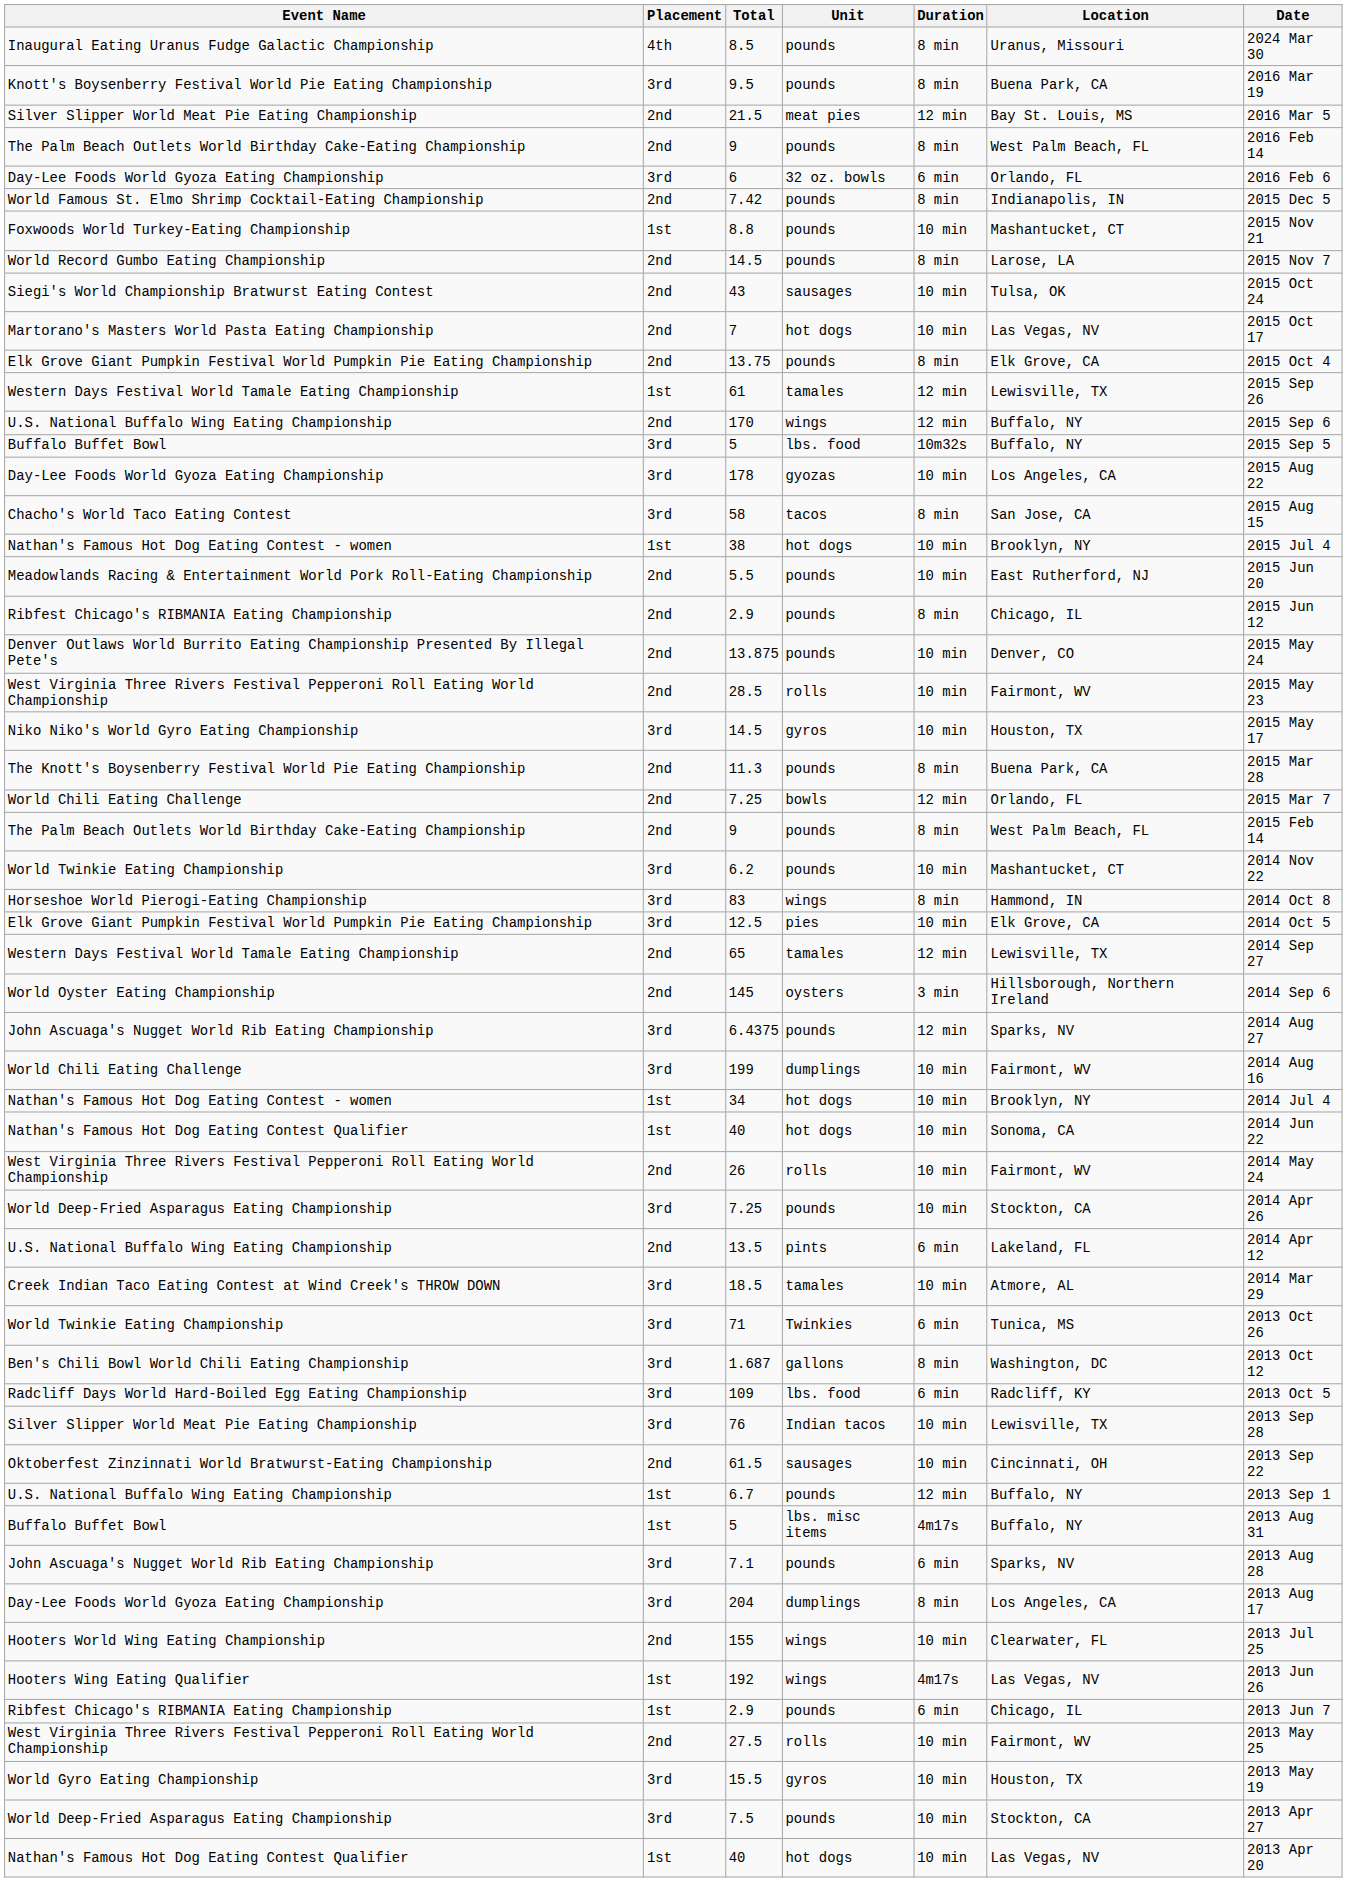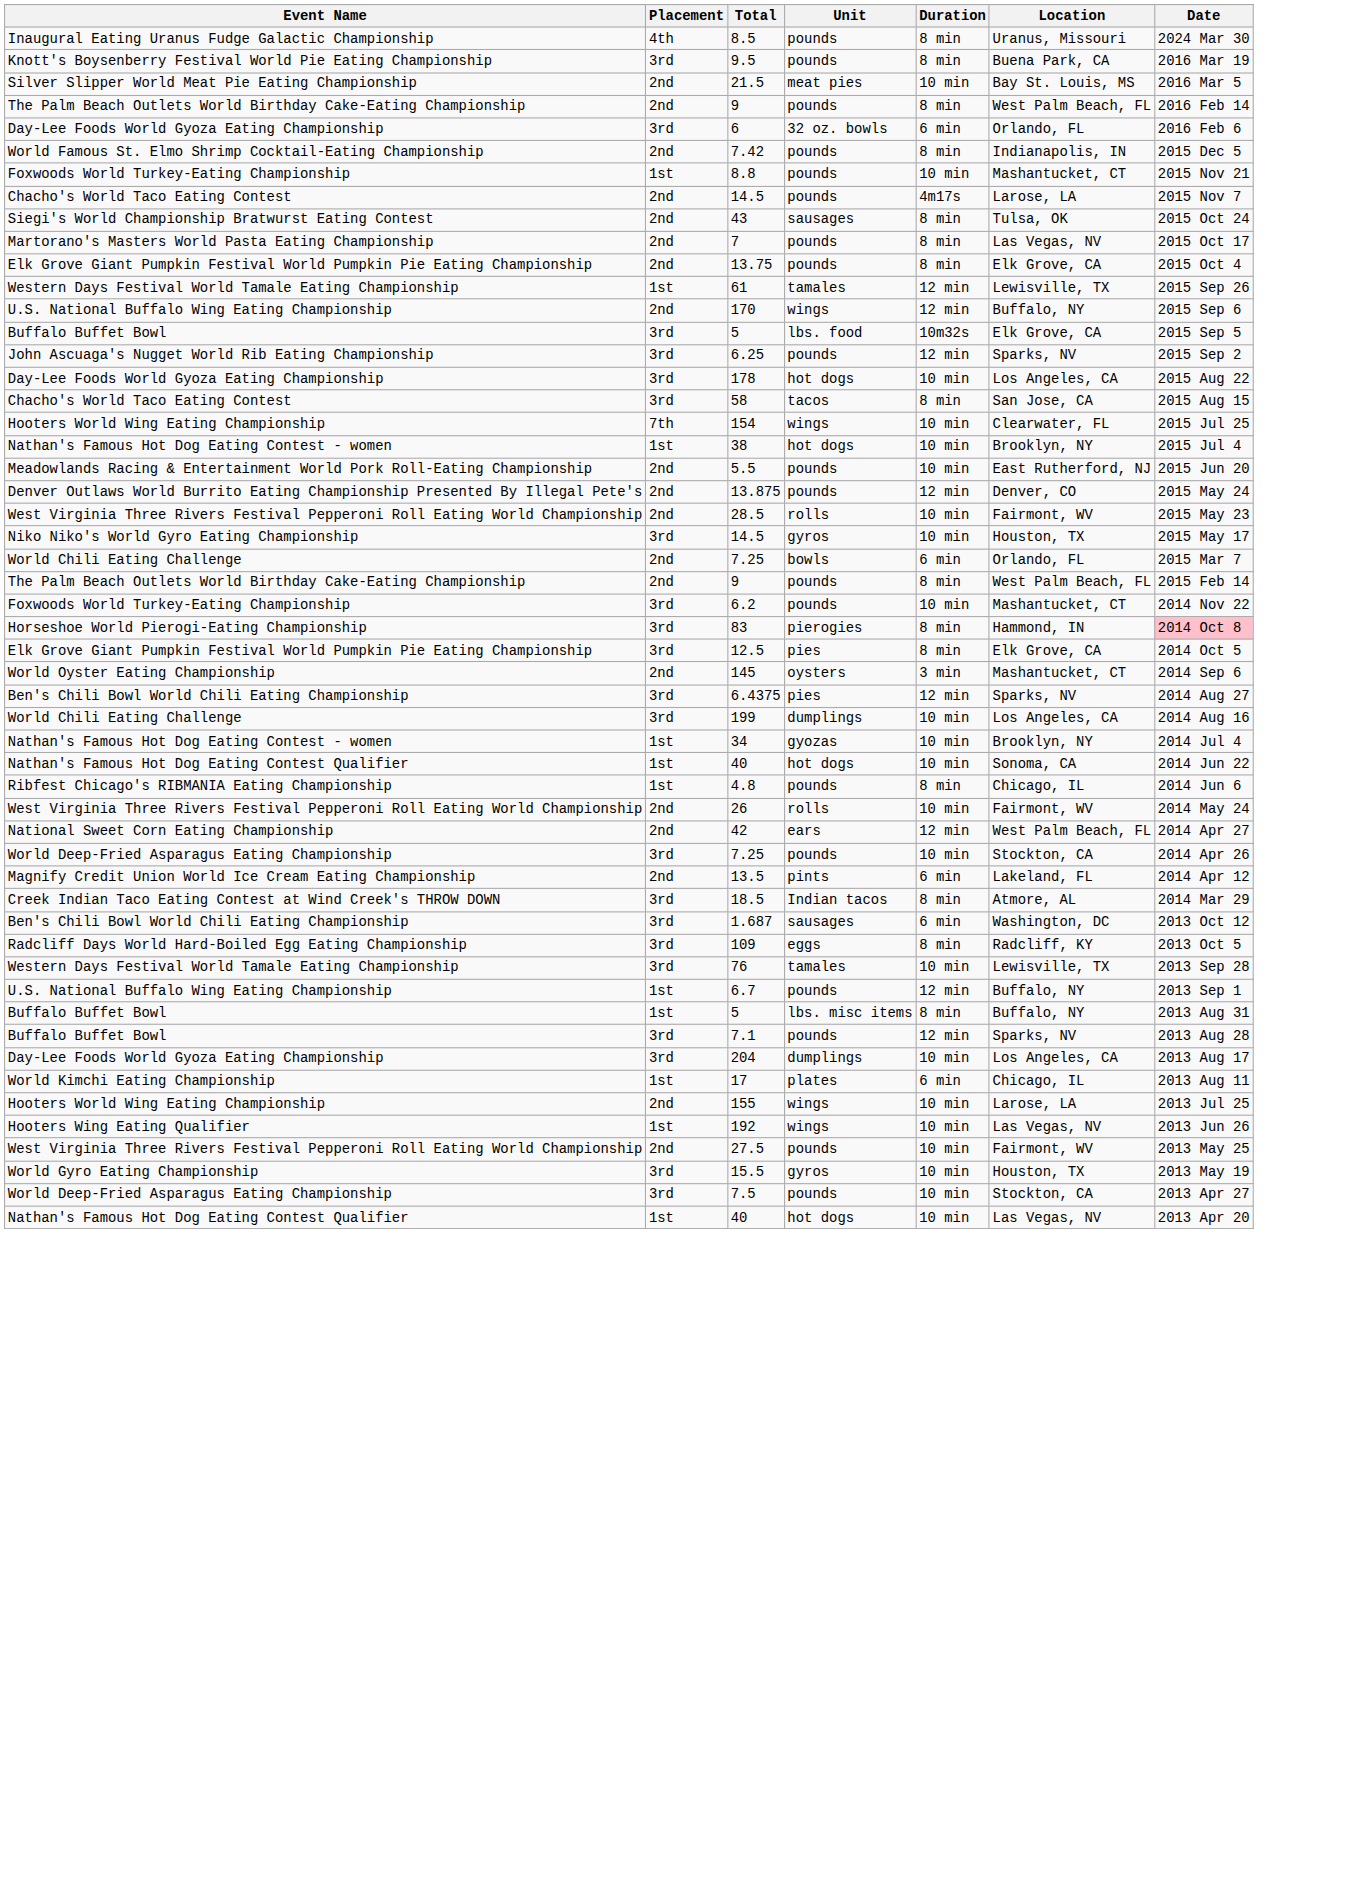 <table class="wikitable sortable">
 <tr>
 <th><strong>Event  Name</strong></th>
 <th><strong>Placement</strong></th>
 <th><strong>Total</strong></th>
 <th><strong>Unit</strong></th>
 <th><strong>Duration</strong></th>
 <th><strong>Location</strong></th>
 <th><strong>Date</strong></th>
 </tr>
 <tr>
 <td>Inaugural Eating Uranus Fudge Galactic Championship</td>
 <td>4th</td>
 <td>8.5</td>
 <td>pounds</td>
 <td>8 min</td>
 <td>Uranus, Missouri</td>
 <td>2024 Mar 30</td>
 </tr>
 <tr>
 <td>Knott's Boysenberry Festival  World Pie Eating Championship</td>
 <td>3rd</td>
 <td>9.5</td>
 <td>pounds</td>
 <td>8 min</td>
 <td>Buena Park, CA</td>
 <td>2016 Mar 19</td>
 </tr>
 <tr>
 <td>Silver Slipper World Meat Pie Eating Championship</td>
 <td>2nd</td>
 <td>21.5</td>
 <td>meat pies</td>
-<td>12 min</td>
+<td>10 min</td>
 <td>Bay St. Louis, MS</td>
 <td>2016 Mar 5</td>
 </tr>
 <tr>
 <td>The Palm Beach Outlets World  Birthday Cake-Eating Championship</td>
 <td>2nd</td>
 <td>9</td>
 <td>pounds</td>
 <td>8 min</td>
 <td>West Palm Beach, FL</td>
 <td>2016 Feb 14</td>
 </tr>
 <tr>
 <td>Day-Lee Foods World Gyoza  Eating Championship</td>
 <td>3rd</td>
 <td>6</td>
 <td>32 oz. bowls</td>
 <td>6 min</td>
 <td>Orlando, FL</td>
 <td>2016 Feb 6</td>
 </tr>
 <tr>
 <td>World Famous St. Elmo Shrimp  Cocktail-Eating Championship</td>
 <td>2nd</td>
 <td>7.42</td>
 <td>pounds</td>
 <td>8 min</td>
 <td>Indianapolis, IN</td>
 <td>2015 Dec 5</td>
 </tr>
 <tr>
 <td>Foxwoods World Turkey-Eating  Championship</td>
 <td>1st</td>
 <td>8.8</td>
 <td>pounds</td>
 <td>10 min</td>
 <td>Mashantucket, CT</td>
 <td>2015 Nov 21</td>
 </tr>
 <tr>
-<td>World Record Gumbo Eating  Championship</td>
+<td>Chacho's World Taco Eating  Contest</td>
 <td>2nd</td>
 <td>14.5</td>
 <td>pounds</td>
-<td>8 min</td>
+<td>4m17s</td>
 <td>Larose, LA</td>
 <td>2015 Nov 7</td>
 </tr>
 <tr>
 <td>Siegi's World Championship  Bratwurst Eating Contest</td>
 <td>2nd</td>
 <td>43</td>
 <td>sausages</td>
-<td>10 min</td>
+<td>8 min</td>
 <td>Tulsa, OK</td>
 <td>2015 Oct 24</td>
 </tr>
 <tr>
 <td>Martorano's Masters World  Pasta Eating Championship</td>
 <td>2nd</td>
 <td>7</td>
-<td>hot dogs</td>
-<td>10 min</td>
+<td>pounds</td>
+<td>8 min</td>
 <td>Las Vegas, NV</td>
 <td>2015 Oct 17</td>
 </tr>
 <tr>
 <td>Elk Grove Giant Pumpkin  Festival World Pumpkin Pie Eating Championship</td>
 <td>2nd</td>
 <td>13.75</td>
 <td>pounds</td>
 <td>8 min</td>
 <td>Elk Grove, CA</td>
 <td>2015 Oct 4</td>
 </tr>
 <tr>
 <td>Western Days Festival World  Tamale Eating Championship</td>
 <td>1st</td>
 <td>61</td>
 <td>tamales</td>
 <td>12 min</td>
 <td>Lewisville, TX</td>
 <td>2015 Sep 26</td>
 </tr>
 <tr>
 <td>U.S. National Buffalo Wing  Eating Championship</td>
 <td>2nd</td>
 <td>170</td>
 <td>wings</td>
 <td>12 min</td>
 <td>Buffalo, NY</td>
 <td>2015 Sep 6</td>
 </tr>
 <tr>
 <td>Buffalo Buffet Bowl</td>
 <td>3rd</td>
 <td>5</td>
 <td>lbs. food</td>
 <td>10m32s</td>
-<td>Buffalo, NY</td>
+<td>Elk Grove, CA</td>
 <td>2015 Sep 5</td>
+</tr>
+<tr>
+<td>John Ascuaga's Nugget World  Rib Eating Championship</td>
+<td>3rd</td>
+<td>6.25</td>
+<td>pounds</td>
+<td>12 min</td>
+<td>Sparks, NV</td>
+<td>2015 Sep 2</td>
 </tr>
 <tr>
 <td>Day-Lee Foods World Gyoza  Eating Championship</td>
 <td>3rd</td>
 <td>178</td>
-<td>gyozas</td>
+<td>hot dogs</td>
 <td>10 min</td>
 <td>Los Angeles, CA</td>
 <td>2015 Aug 22</td>
 </tr>
 <tr>
 <td>Chacho's World Taco Eating  Contest</td>
 <td>3rd</td>
 <td>58</td>
 <td>tacos</td>
 <td>8 min</td>
 <td>San Jose, CA</td>
 <td>2015 Aug 15</td>
+</tr>
+<tr>
+<td>Hooters World Wing Eating  Championship</td>
+<td>7th</td>
+<td>154</td>
+<td>wings</td>
+<td>10 min</td>
+<td>Clearwater, FL</td>
+<td>2015 Jul 25</td>
 </tr>
 <tr>
 <td>Nathan's Famous Hot Dog Eating  Contest - women</td>
 <td>1st</td>
 <td>38</td>
 <td>hot dogs</td>
 <td>10 min</td>
 <td>Brooklyn, NY</td>
 <td>2015 Jul 4</td>
 </tr>
 <tr>
 <td>Meadowlands Racing &  Entertainment World Pork Roll-Eating Championship</td>
 <td>2nd</td>
 <td>5.5</td>
 <td>pounds</td>
 <td>10 min</td>
 <td>East Rutherford, NJ</td>
 <td>2015 Jun 20</td>
 </tr>
 <tr>
-<td>Ribfest Chicago's RIBMANIA  Eating Championship</td>
-<td>2nd</td>
-<td>2.9</td>
-<td>pounds</td>
-<td>8 min</td>
-<td>Chicago, IL</td>
-<td>2015 Jun 12</td>
-</tr>
-<tr>
 <td>Denver Outlaws World  Burrito Eating Championship Presented By Illegal Pete's</td>
 <td>2nd</td>
 <td>13.875</td>
 <td>pounds</td>
-<td>10 min</td>
+<td>12 min</td>
 <td>Denver, CO</td>
 <td>2015 May 24</td>
 </tr>
 <tr>
 <td>West Virginia Three Rivers  Festival Pepperoni Roll Eating World Championship</td>
 <td>2nd</td>
 <td>28.5</td>
 <td>rolls</td>
 <td>10 min</td>
 <td>Fairmont, WV</td>
 <td>2015 May 23</td>
 </tr>
 <tr>
 <td>Niko Niko's World Gyro Eating  Championship</td>
 <td>3rd</td>
 <td>14.5</td>
 <td>gyros</td>
 <td>10 min</td>
 <td>Houston, TX</td>
 <td>2015 May 17</td>
 </tr>
 <tr>
-<td>The Knott's Boysenberry  Festival World Pie Eating Championship</td>
-<td>2nd</td>
-<td>11.3</td>
-<td>pounds</td>
-<td>8 min</td>
-<td>Buena Park, CA</td>
-<td>2015 Mar 28</td>
-</tr>
-<tr>
 <td>World Chili Eating Challenge</td>
 <td>2nd</td>
 <td>7.25</td>
 <td>bowls</td>
-<td>12 min</td>
+<td>6 min</td>
 <td>Orlando, FL</td>
 <td>2015 Mar 7</td>
 </tr>
 <tr>
 <td>The Palm Beach Outlets World  Birthday Cake-Eating Championship</td>
 <td>2nd</td>
 <td>9</td>
 <td>pounds</td>
 <td>8 min</td>
 <td>West Palm Beach, FL</td>
 <td>2015 Feb 14</td>
 </tr>
 <tr>
-<td>World Twinkie Eating  Championship</td>
+<td>Foxwoods World Turkey-Eating  Championship</td>
 <td>3rd</td>
 <td>6.2</td>
 <td>pounds</td>
 <td>10 min</td>
 <td>Mashantucket, CT</td>
 <td>2014 Nov 22</td>
 </tr>
 <tr>
 <td>Horseshoe World Pierogi-Eating  Championship</td>
 <td>3rd</td>
 <td>83</td>
-<td>wings</td>
+<td>pierogies</td>
 <td>8 min</td>
 <td>Hammond, IN</td>
-<td>2014 Oct 8</td>
+<td style="background: pink;">2014 Oct 8</td>
 </tr>
 <tr>
 <td>Elk Grove Giant Pumpkin  Festival World Pumpkin Pie Eating Championship</td>
 <td>3rd</td>
 <td>12.5</td>
 <td>pies</td>
-<td>10 min</td>
+<td>8 min</td>
 <td>Elk Grove, CA</td>
 <td>2014 Oct 5</td>
-</tr>
-<tr>
-<td>Western Days Festival World  Tamale Eating Championship</td>
-<td>2nd</td>
-<td>65</td>
-<td>tamales</td>
-<td>12 min</td>
-<td>Lewisville, TX</td>
-<td>2014 Sep 27</td>
 </tr>
 <tr>
 <td>World Oyster Eating  Championship</td>
 <td>2nd</td>
 <td>145</td>
 <td>oysters</td>
 <td>3 min</td>
-<td>Hillsborough, Northern Ireland</td>
+<td>Mashantucket, CT</td>
 <td>2014 Sep 6</td>
 </tr>
 <tr>
-<td>John Ascuaga's Nugget World  Rib Eating Championship</td>
+<td>Ben's Chili Bowl World Chili  Eating Championship</td>
 <td>3rd</td>
 <td>6.4375</td>
-<td>pounds</td>
+<td>pies</td>
 <td>12 min</td>
 <td>Sparks, NV</td>
 <td>2014 Aug 27</td>
 </tr>
 <tr>
 <td>World Chili Eating Challenge</td>
 <td>3rd</td>
 <td>199</td>
 <td>dumplings</td>
 <td>10 min</td>
-<td>Fairmont, WV</td>
+<td>Los Angeles, CA</td>
 <td>2014 Aug 16</td>
 </tr>
 <tr>
 <td>Nathan's Famous Hot Dog Eating  Contest - women</td>
 <td>1st</td>
 <td>34</td>
-<td>hot dogs</td>
+<td>gyozas</td>
 <td>10 min</td>
 <td>Brooklyn, NY</td>
 <td>2014 Jul 4</td>
 </tr>
 <tr>
 <td>Nathan's Famous Hot Dog Eating  Contest Qualifier</td>
 <td>1st</td>
 <td>40</td>
 <td>hot dogs</td>
 <td>10 min</td>
 <td>Sonoma, CA</td>
 <td>2014 Jun 22</td>
 </tr>
 <tr>
+<td>Ribfest Chicago's RIBMANIA  Eating Championship</td>
+<td>1st</td>
+<td>4.8</td>
+<td>pounds</td>
+<td>8 min</td>
+<td>Chicago, IL</td>
+<td>2014 Jun 6</td>
+</tr>
+<tr>
 <td>West Virginia Three Rivers  Festival Pepperoni Roll Eating World Championship</td>
 <td>2nd</td>
 <td>26</td>
 <td>rolls</td>
 <td>10 min</td>
 <td>Fairmont, WV</td>
 <td>2014 May 24</td>
+</tr>
+<tr>
+<td>National Sweet Corn Eating  Championship</td>
+<td>2nd</td>
+<td>42</td>
+<td>ears</td>
+<td>12 min</td>
+<td>West Palm Beach, FL</td>
+<td>2014 Apr 27</td>
 </tr>
 <tr>
 <td>World Deep-Fried Asparagus  Eating Championship</td>
 <td>3rd</td>
 <td>7.25</td>
 <td>pounds</td>
 <td>10 min</td>
 <td>Stockton, CA</td>
 <td>2014 Apr 26</td>
 </tr>
 <tr>
-<td>U.S. National Buffalo Wing  Eating Championship</td>
+<td>Magnify Credit Union World  Ice Cream Eating Championship</td>
 <td>2nd</td>
 <td>13.5</td>
 <td>pints</td>
 <td>6 min</td>
 <td>Lakeland, FL</td>
 <td>2014 Apr 12</td>
 </tr>
 <tr>
 <td>Creek Indian Taco Eating  Contest at Wind Creek's THROW DOWN</td>
 <td>3rd</td>
 <td>18.5</td>
-<td>tamales</td>
-<td>10 min</td>
+<td>Indian tacos</td>
+<td>8 min</td>
 <td>Atmore, AL</td>
 <td>2014 Mar 29</td>
-</tr>
-<tr>
-<td>World Twinkie Eating  Championship</td>
-<td>3rd</td>
-<td>71</td>
-<td>Twinkies</td>
-<td>6 min</td>
-<td>Tunica, MS</td>
-<td>2013 Oct 26</td>
 </tr>
 <tr>
 <td>Ben's Chili Bowl World Chili  Eating Championship</td>
 <td>3rd</td>
 <td>1.687</td>
-<td>gallons</td>
-<td>8 min</td>
+<td>sausages</td>
+<td>6 min</td>
 <td>Washington, DC</td>
 <td>2013 Oct 12</td>
 </tr>
 <tr>
 <td>Radcliff Days World  Hard-Boiled Egg Eating Championship</td>
 <td>3rd</td>
 <td>109</td>
-<td>lbs. food</td>
-<td>6 min</td>
+<td>eggs</td>
+<td>8 min</td>
 <td>Radcliff, KY</td>
 <td>2013 Oct 5</td>
 </tr>
 <tr>
-<td>Silver Slipper World Meat Pie Eating Championship</td>
+<td>Western Days Festival World  Tamale Eating Championship</td>
 <td>3rd</td>
 <td>76</td>
-<td>Indian tacos</td>
+<td>tamales</td>
 <td>10 min</td>
 <td>Lewisville, TX</td>
 <td>2013 Sep 28</td>
-</tr>
-<tr>
-<td>Oktoberfest Zinzinnati World  Bratwurst-Eating Championship</td>
-<td>2nd</td>
-<td>61.5</td>
-<td>sausages</td>
-<td>10 min</td>
-<td>Cincinnati, OH</td>
-<td>2013 Sep 22</td>
 </tr>
 <tr>
 <td>U.S. National Buffalo Wing  Eating Championship</td>
 <td>1st</td>
 <td>6.7</td>
 <td>pounds</td>
 <td>12 min</td>
 <td>Buffalo, NY</td>
 <td>2013 Sep 1</td>
 </tr>
 <tr>
 <td>Buffalo Buffet Bowl</td>
 <td>1st</td>
 <td>5</td>
 <td>lbs. misc items</td>
-<td>4m17s</td>
+<td>8 min</td>
 <td>Buffalo, NY</td>
 <td>2013 Aug 31</td>
 </tr>
 <tr>
-<td>John Ascuaga's Nugget World  Rib Eating Championship</td>
+<td>Buffalo Buffet Bowl</td>
 <td>3rd</td>
 <td>7.1</td>
 <td>pounds</td>
-<td>6 min</td>
+<td>12 min</td>
 <td>Sparks, NV</td>
 <td>2013 Aug 28</td>
 </tr>
 <tr>
 <td>Day-Lee Foods World Gyoza  Eating Championship</td>
 <td>3rd</td>
 <td>204</td>
 <td>dumplings</td>
-<td>8 min</td>
+<td>10 min</td>
 <td>Los Angeles, CA</td>
 <td>2013 Aug 17</td>
+</tr>
+<tr>
+<td>World Kimchi Eating  Championship</td>
+<td>1st</td>
+<td>17</td>
+<td>plates</td>
+<td>6 min</td>
+<td>Chicago, IL</td>
+<td>2013 Aug 11</td>
 </tr>
 <tr>
 <td>Hooters World Wing Eating  Championship</td>
 <td>2nd</td>
 <td>155</td>
 <td>wings</td>
 <td>10 min</td>
-<td>Clearwater, FL</td>
+<td>Larose, LA</td>
 <td>2013 Jul 25</td>
 </tr>
 <tr>
 <td>Hooters Wing Eating Qualifier</td>
 <td>1st</td>
 <td>192</td>
 <td>wings</td>
-<td>4m17s</td>
+<td>10 min</td>
 <td>Las Vegas, NV</td>
 <td>2013 Jun 26</td>
-</tr>
-<tr>
-<td>Ribfest Chicago's RIBMANIA  Eating Championship</td>
-<td>1st</td>
-<td>2.9</td>
-<td>pounds</td>
-<td>6 min</td>
-<td>Chicago, IL</td>
-<td>2013 Jun 7</td>
 </tr>
 <tr>
 <td>West Virginia Three Rivers  Festival Pepperoni Roll Eating World Championship</td>
 <td>2nd</td>
 <td>27.5</td>
-<td>rolls</td>
+<td>pounds</td>
 <td>10 min</td>
 <td>Fairmont, WV</td>
 <td>2013 May 25</td>
 </tr>
 <tr>
 <td>World Gyro Eating Championship</td>
 <td>3rd</td>
 <td>15.5</td>
 <td>gyros</td>
 <td>10 min</td>
 <td>Houston, TX</td>
 <td>2013 May 19</td>
 </tr>
 <tr>
 <td>World Deep-Fried Asparagus  Eating Championship</td>
 <td>3rd</td>
 <td>7.5</td>
 <td>pounds</td>
 <td>10 min</td>
 <td>Stockton, CA</td>
 <td>2013 Apr 27</td>
 </tr>
 <tr>
 <td>Nathan's Famous Hot Dog  Eating Contest Qualifier</td>
 <td>1st</td>
 <td>40</td>
 <td>hot dogs</td>
 <td>10 min</td>
 <td>Las Vegas, NV</td>
 <td>2013 Apr 20</td>
 </tr>
 </table>
